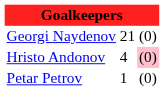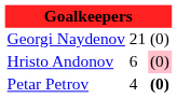 <table class="toccolours" border="0" cellpadding="2" cellspacing="0" align="left" style="margin:0.5em;">
 <tr>
 <th colspan="4" align="center" bgcolor="#FF2020"><span>Goalkeepers</span></th>
 </tr>
 <tr>
 <td> <a href='#'>Georgi Naydenov</a></td>
 <td>21</td>
 <td>(0)</td>
 </tr>
 <tr>
 <td> <a href='#'>Hristo Andonov</a></td>
-<td>4</td>
+<td>6</td>
 <td style="background: pink;">(0)</td>
 </tr>
 <tr>
 <td> <a href='#'>Petar Petrov</a></td>
-<td>1</td>
-<td>(0)</td>
+<td>4</td>
+<td><strong>(0)</strong></td>
 </tr>
 <tr>
 </tr>
 </table>
